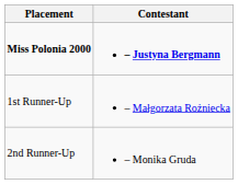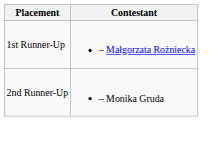 <table class="wikitable sortable" style="font-size: 95%;">
 <tr>
 <th>Placement</th>
 <th>Contestant</th>
-</tr>
-<tr>
-<td><strong>Miss Polonia 2000</strong></td>
-<td><br><ul><li><strong> – <a href='#'>Justyna Bergmann</a></strong></li></ul></td>
 </tr>
 <tr>
 <td>1st Runner-Up</td>
 <td><br><ul><li> – <a href='#'>Małgorzata Rożniecka</a></li></ul></td>
 </tr>
 <tr>
 <td>2nd Runner-Up</td>
 <td><br><ul><li> – Monika Gruda</li></ul></td>
 </tr>
 </table>
